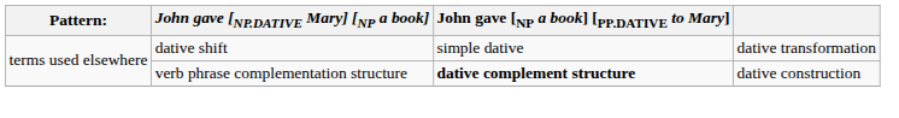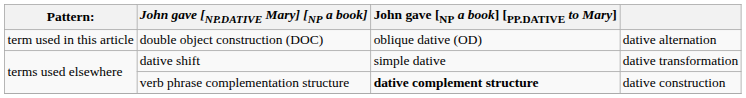 <table class="wikitable">
 <tr>
 <th>Pattern:</th>
 <th><em>John <strong>gave<strong><em> [<sub>NP.DATIVE</sub> </em>Mary<em>] [<sub>NP</sub> </em>a book<em>]</th>
 <th></em>John </strong>gave</em></strong> [<sub>NP</sub> <em>a book</em>] [<sub>PP.DATIVE</sub> <em>to Mary</em>]</th>
 <th></th>
+</tr>
+<tr>
+<td>term used in this article</td>
+<td>double object construction (DOC)</td>
+<td>oblique dative (OD)</td>
+<td>dative alternation</td>
 </tr>
 <tr>
 <td rowspan="2">terms used elsewhere</td>
 <td>dative shift</td>
 <td>simple dative</td>
 <td>dative transformation</td>
 </tr>
 <tr>
 <td>verb phrase complementation structure</td>
 <td><strong>dative complement structure</strong></td>
 <td>dative construction</td>
 </tr>
 <tr>
 </tr>
 </table>
